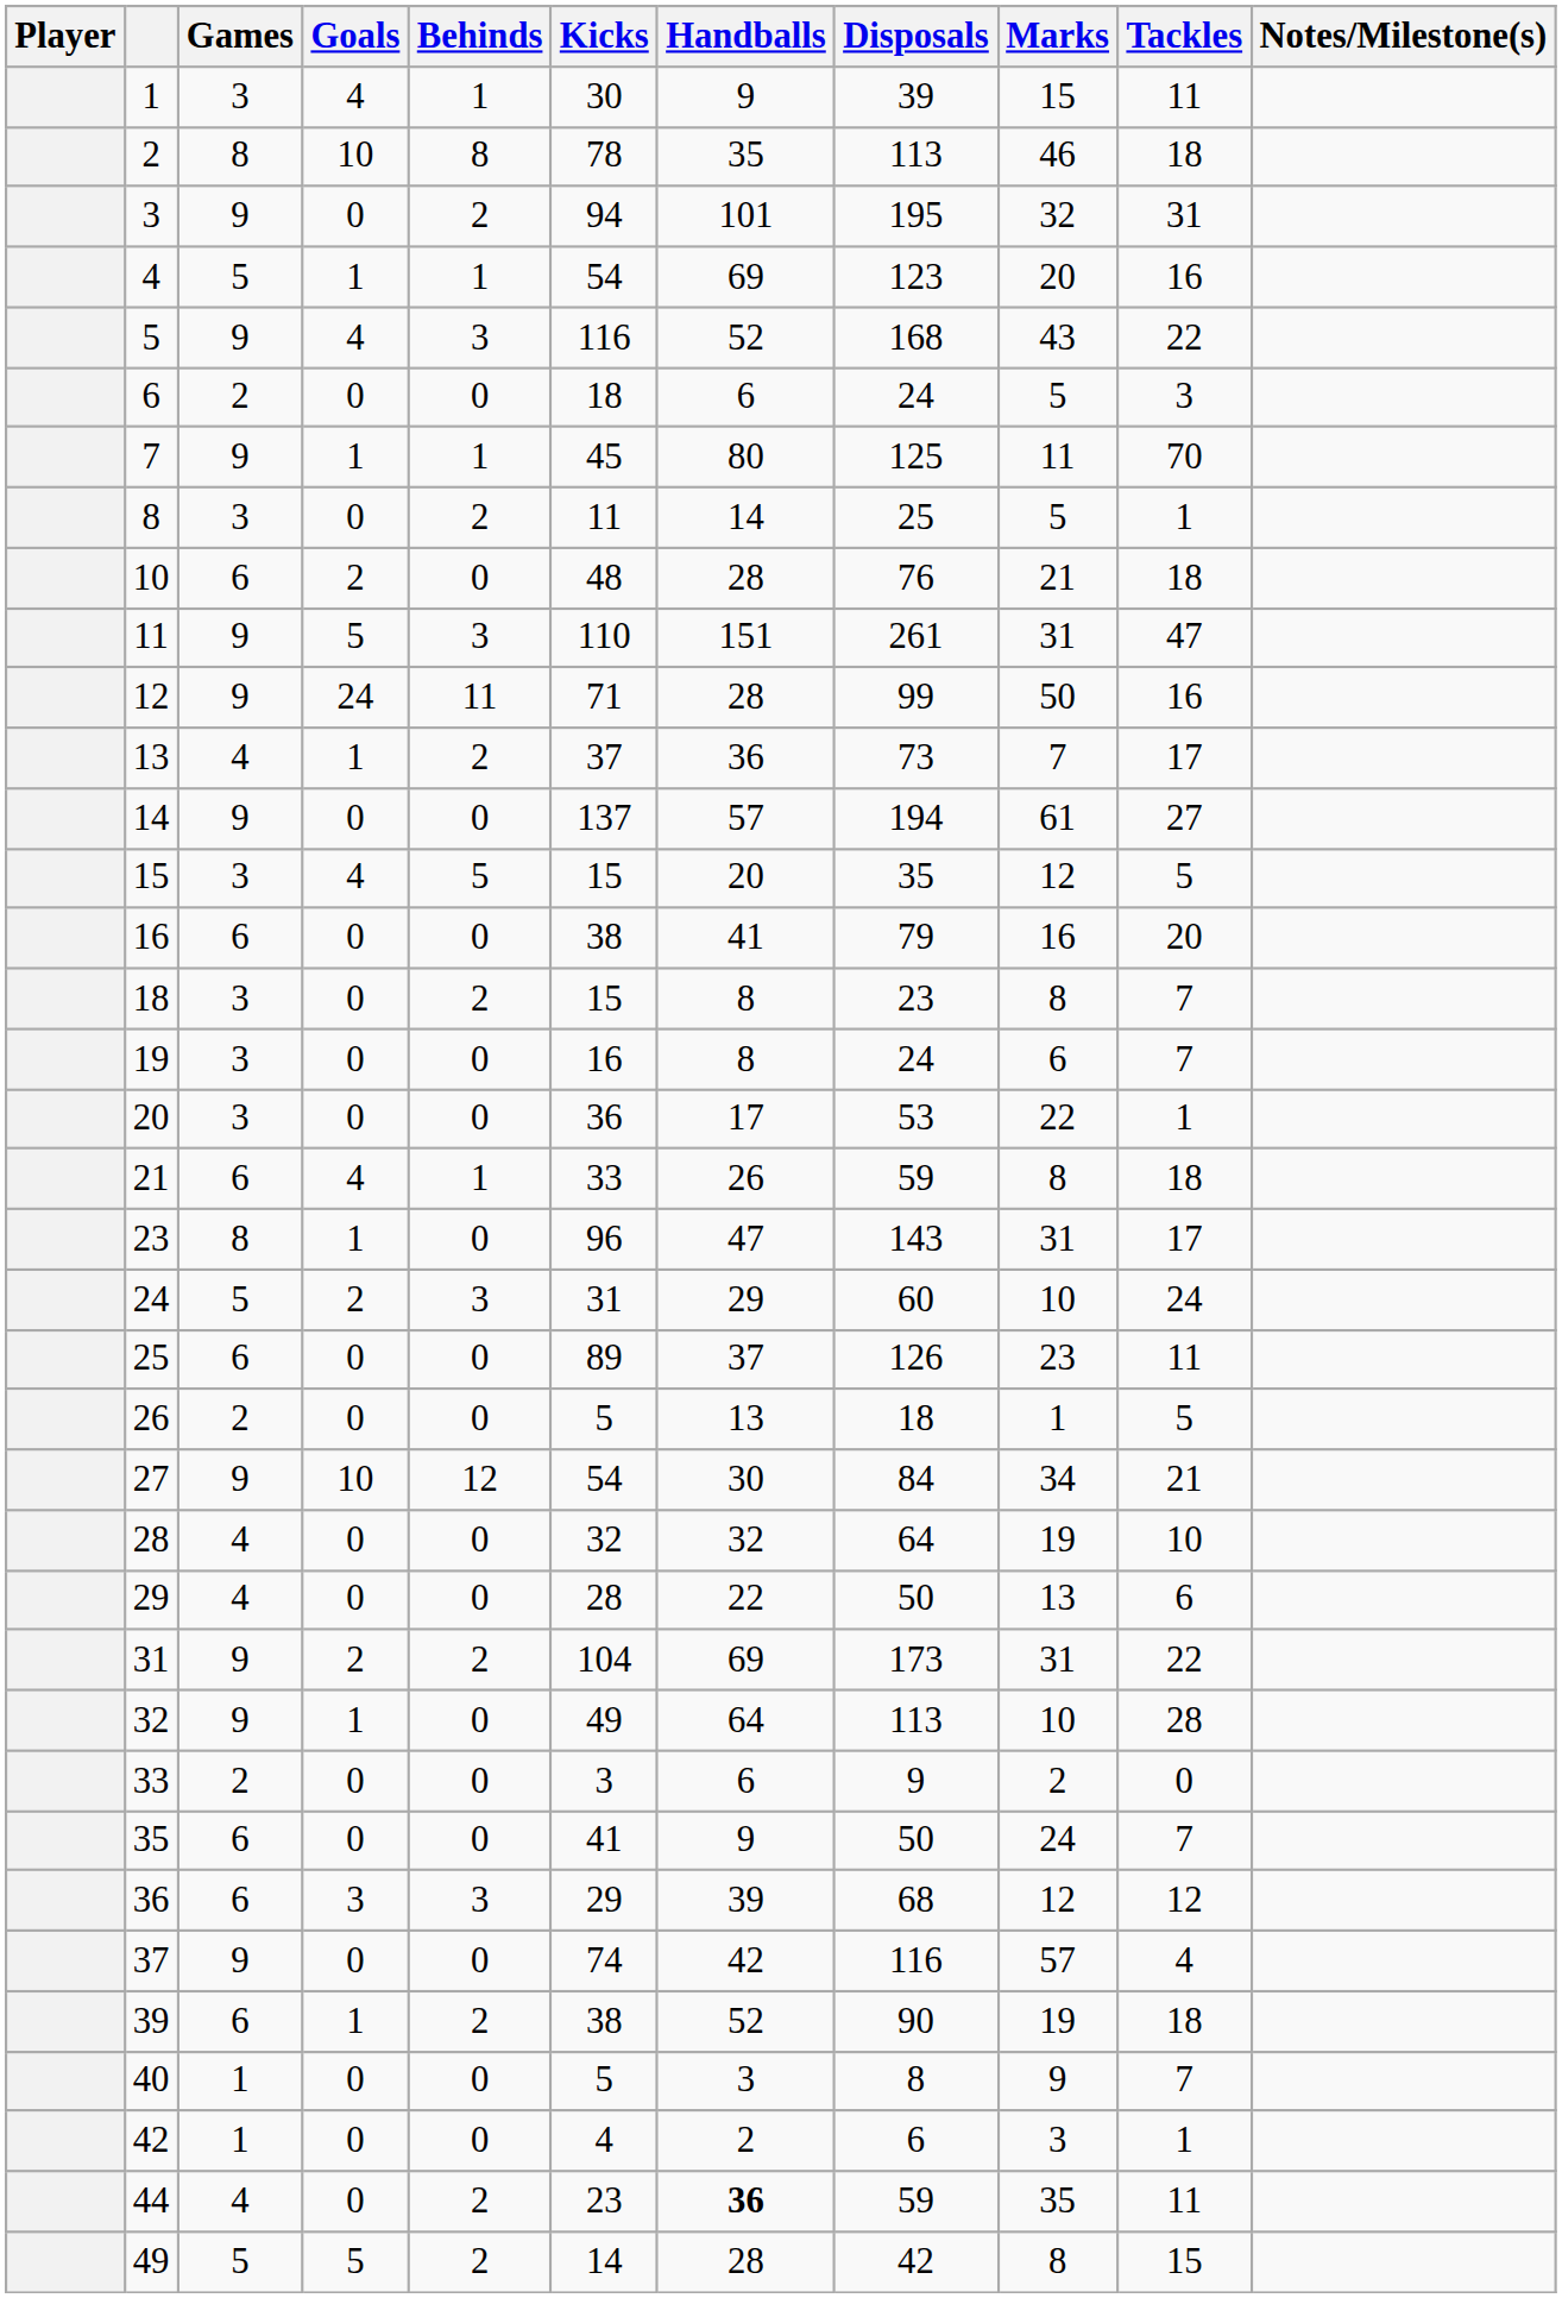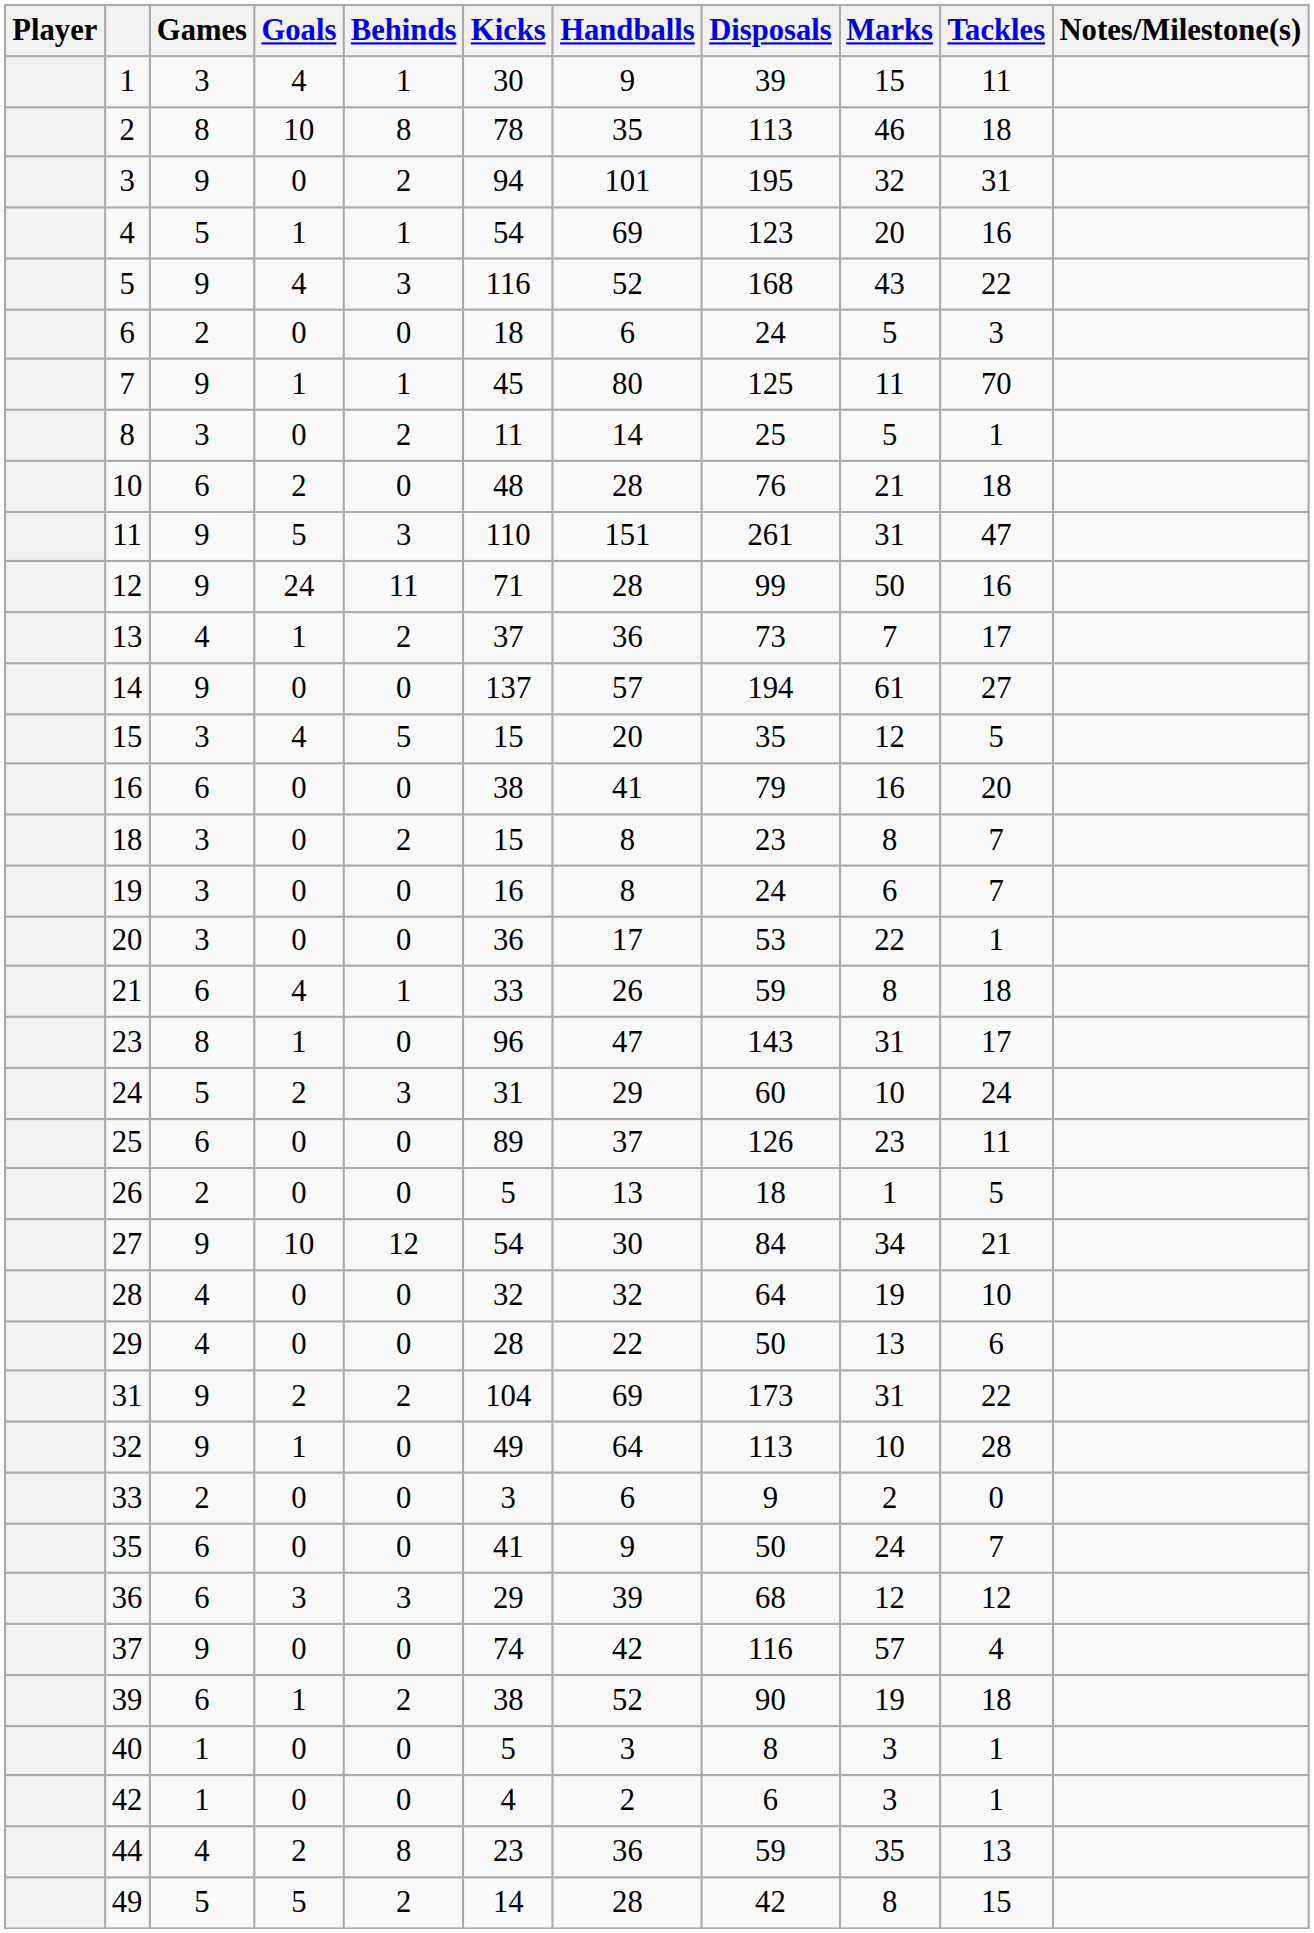 <table class="wikitable plainrowheaders sortable" style="text-align:center; font-size:90%">
 <tr>
 <th scope="col">Player</th>
 <th scope="col"></th>
 <th scope="col" width:3em>Games</th>
 <th scope="col" width:3em><a href='#'>Goals</a></th>
 <th scope="col" width:3em><a href='#'>Behinds</a></th>
 <th scope="col" width:3em><a href='#'>Kicks</a></th>
 <th scope="col" width:3em><a href='#'>Handballs</a></th>
 <th scope="col" width:3em><a href='#'>Disposals</a></th>
 <th scope="col" width:3em><a href='#'>Marks</a></th>
 <th scope="col" width:3em><a href='#'>Tackles</a></th>
 <th scope="col" class="unsortable">Notes/Milestone(s)</th>
 </tr>
 <tr>
 <th scope="row"></th>
 <td>1</td>
 <td>3</td>
 <td>4</td>
 <td>1</td>
 <td>30</td>
 <td>9</td>
 <td>39</td>
 <td>15</td>
 <td>11</td>
 <td></td>
 </tr>
 <tr>
 <th scope="row"></th>
 <td>2</td>
 <td>8</td>
 <td>10</td>
 <td>8</td>
 <td>78</td>
 <td>35</td>
 <td>113</td>
 <td>46</td>
 <td>18</td>
 <td></td>
 </tr>
 <tr>
 <th scope="row"></th>
 <td>3</td>
 <td>9</td>
 <td>0</td>
 <td>2</td>
 <td>94</td>
 <td>101</td>
 <td>195</td>
 <td>32</td>
 <td>31</td>
 <td></td>
 </tr>
 <tr>
 <th scope="row"></th>
 <td>4</td>
 <td>5</td>
 <td>1</td>
 <td>1</td>
 <td>54</td>
 <td>69</td>
 <td>123</td>
 <td>20</td>
 <td>16</td>
 <td></td>
 </tr>
 <tr>
 <th scope="row"></th>
 <td>5</td>
 <td>9</td>
 <td>4</td>
 <td>3</td>
 <td>116</td>
 <td>52</td>
 <td>168</td>
 <td>43</td>
 <td>22</td>
 <td></td>
 </tr>
 <tr>
 <th scope="row"></th>
 <td>6</td>
 <td>2</td>
 <td>0</td>
 <td>0</td>
 <td>18</td>
 <td>6</td>
 <td>24</td>
 <td>5</td>
 <td>3</td>
 <td></td>
 </tr>
 <tr>
 <th scope="row"></th>
 <td>7</td>
 <td>9</td>
 <td>1</td>
 <td>1</td>
 <td>45</td>
 <td>80</td>
 <td>125</td>
 <td>11</td>
 <td>70</td>
 <td></td>
 </tr>
 <tr>
 <th scope="row"></th>
 <td>8</td>
 <td>3</td>
 <td>0</td>
 <td>2</td>
 <td>11</td>
 <td>14</td>
 <td>25</td>
 <td>5</td>
 <td>1</td>
 <td></td>
 </tr>
 <tr>
 <th scope="row"></th>
 <td>10</td>
 <td>6</td>
 <td>2</td>
 <td>0</td>
 <td>48</td>
 <td>28</td>
 <td>76</td>
 <td>21</td>
 <td>18</td>
 <td></td>
 </tr>
 <tr>
 <th scope="row"></th>
 <td>11</td>
 <td>9</td>
 <td>5</td>
 <td>3</td>
 <td>110</td>
 <td>151</td>
 <td>261</td>
 <td>31</td>
 <td>47</td>
 <td></td>
 </tr>
 <tr>
 <th scope="row"></th>
 <td>12</td>
 <td>9</td>
 <td>24</td>
 <td>11</td>
 <td>71</td>
 <td>28</td>
 <td>99</td>
 <td>50</td>
 <td>16</td>
 <td></td>
 </tr>
 <tr>
 <th scope="row"></th>
 <td>13</td>
 <td>4</td>
 <td>1</td>
 <td>2</td>
 <td>37</td>
 <td>36</td>
 <td>73</td>
 <td>7</td>
 <td>17</td>
 <td></td>
 </tr>
 <tr>
 <th scope="row"></th>
 <td>14</td>
 <td>9</td>
 <td>0</td>
 <td>0</td>
 <td>137</td>
 <td>57</td>
 <td>194</td>
 <td>61</td>
 <td>27</td>
 <td></td>
 </tr>
 <tr>
 <th scope="row"></th>
 <td>15</td>
 <td>3</td>
 <td>4</td>
 <td>5</td>
 <td>15</td>
 <td>20</td>
 <td>35</td>
 <td>12</td>
 <td>5</td>
 <td></td>
 </tr>
 <tr>
 <th scope="row"></th>
 <td>16</td>
 <td>6</td>
 <td>0</td>
 <td>0</td>
 <td>38</td>
 <td>41</td>
 <td>79</td>
 <td>16</td>
 <td>20</td>
 <td></td>
 </tr>
 <tr>
 <th scope="row"></th>
 <td>18</td>
 <td>3</td>
 <td>0</td>
 <td>2</td>
 <td>15</td>
 <td>8</td>
 <td>23</td>
 <td>8</td>
 <td>7</td>
 <td></td>
 </tr>
 <tr>
 <th scope="row"></th>
 <td>19</td>
 <td>3</td>
 <td>0</td>
 <td>0</td>
 <td>16</td>
 <td>8</td>
 <td>24</td>
 <td>6</td>
 <td>7</td>
 <td></td>
 </tr>
 <tr>
 <th scope="row"></th>
 <td>20</td>
 <td>3</td>
 <td>0</td>
 <td>0</td>
 <td>36</td>
 <td>17</td>
 <td>53</td>
 <td>22</td>
 <td>1</td>
 <td></td>
 </tr>
 <tr>
 <th scope="row"></th>
 <td>21</td>
 <td>6</td>
 <td>4</td>
 <td>1</td>
 <td>33</td>
 <td>26</td>
 <td>59</td>
 <td>8</td>
 <td>18</td>
 <td></td>
 </tr>
 <tr>
 <th scope="row"></th>
 <td>23</td>
 <td>8</td>
 <td>1</td>
 <td>0</td>
 <td>96</td>
 <td>47</td>
 <td>143</td>
 <td>31</td>
 <td>17</td>
 <td></td>
 </tr>
 <tr>
 <th scope="row"></th>
 <td>24</td>
 <td>5</td>
 <td>2</td>
 <td>3</td>
 <td>31</td>
 <td>29</td>
 <td>60</td>
 <td>10</td>
 <td>24</td>
 <td></td>
 </tr>
 <tr>
 <th scope="row"></th>
 <td>25</td>
 <td>6</td>
 <td>0</td>
 <td>0</td>
 <td>89</td>
 <td>37</td>
 <td>126</td>
 <td>23</td>
 <td>11</td>
 <td></td>
 </tr>
 <tr>
 <th scope="row"></th>
 <td>26</td>
 <td>2</td>
 <td>0</td>
 <td>0</td>
 <td>5</td>
 <td>13</td>
 <td>18</td>
 <td>1</td>
 <td>5</td>
 <td></td>
 </tr>
 <tr>
 <th scope="row"></th>
 <td>27</td>
 <td>9</td>
 <td>10</td>
 <td>12</td>
 <td>54</td>
 <td>30</td>
 <td>84</td>
 <td>34</td>
 <td>21</td>
 <td></td>
 </tr>
 <tr>
 <th scope="row"></th>
 <td>28</td>
 <td>4</td>
 <td>0</td>
 <td>0</td>
 <td>32</td>
 <td>32</td>
 <td>64</td>
 <td>19</td>
 <td>10</td>
 <td></td>
 </tr>
 <tr>
 <th scope="row"></th>
 <td>29</td>
 <td>4</td>
 <td>0</td>
 <td>0</td>
 <td>28</td>
 <td>22</td>
 <td>50</td>
 <td>13</td>
 <td>6</td>
 <td></td>
 </tr>
 <tr>
 <th scope="row"></th>
 <td>31</td>
 <td>9</td>
 <td>2</td>
 <td>2</td>
 <td>104</td>
 <td>69</td>
 <td>173</td>
 <td>31</td>
 <td>22</td>
 <td></td>
 </tr>
 <tr>
 <th scope="row"></th>
 <td>32</td>
 <td>9</td>
 <td>1</td>
 <td>0</td>
 <td>49</td>
 <td>64</td>
 <td>113</td>
 <td>10</td>
 <td>28</td>
 <td></td>
 </tr>
 <tr>
 <th scope="row"></th>
 <td>33</td>
 <td>2</td>
 <td>0</td>
 <td>0</td>
 <td>3</td>
 <td>6</td>
 <td>9</td>
 <td>2</td>
 <td>0</td>
 <td></td>
 </tr>
 <tr>
 <th scope="row"></th>
 <td>35</td>
 <td>6</td>
 <td>0</td>
 <td>0</td>
 <td>41</td>
 <td>9</td>
 <td>50</td>
 <td>24</td>
 <td>7</td>
 <td></td>
 </tr>
 <tr>
 <th scope="row"></th>
 <td>36</td>
 <td>6</td>
 <td>3</td>
 <td>3</td>
 <td>29</td>
 <td>39</td>
 <td>68</td>
 <td>12</td>
 <td>12</td>
 <td></td>
 </tr>
 <tr>
 <th scope="row"></th>
 <td>37</td>
 <td>9</td>
 <td>0</td>
 <td>0</td>
 <td>74</td>
 <td>42</td>
 <td>116</td>
 <td>57</td>
 <td>4</td>
 <td></td>
 </tr>
 <tr>
 <th scope="row"></th>
 <td>39</td>
 <td>6</td>
 <td>1</td>
 <td>2</td>
 <td>38</td>
 <td>52</td>
 <td>90</td>
 <td>19</td>
 <td>18</td>
 <td></td>
 </tr>
 <tr>
 <th scope="row"></th>
 <td>40</td>
 <td>1</td>
 <td>0</td>
 <td>0</td>
 <td>5</td>
 <td>3</td>
 <td>8</td>
-<td>9</td>
-<td>7</td>
+<td>3</td>
+<td>1</td>
 <td></td>
 </tr>
 <tr>
 <th scope="row"></th>
 <td>42</td>
 <td>1</td>
 <td>0</td>
 <td>0</td>
 <td>4</td>
 <td>2</td>
 <td>6</td>
 <td>3</td>
 <td>1</td>
 <td></td>
 </tr>
 <tr>
 <th scope="row"></th>
 <td>44</td>
 <td>4</td>
-<td>0</td>
 <td>2</td>
+<td>8</td>
 <td>23</td>
-<td><strong>36</strong></td>
+<td>36</td>
 <td>59</td>
 <td>35</td>
-<td>11</td>
+<td>13</td>
 <td></td>
 </tr>
 <tr>
 <th scope="row"></th>
 <td>49</td>
 <td>5</td>
 <td>5</td>
 <td>2</td>
 <td>14</td>
 <td>28</td>
 <td>42</td>
 <td>8</td>
 <td>15</td>
 <td></td>
 </tr>
 </table>
